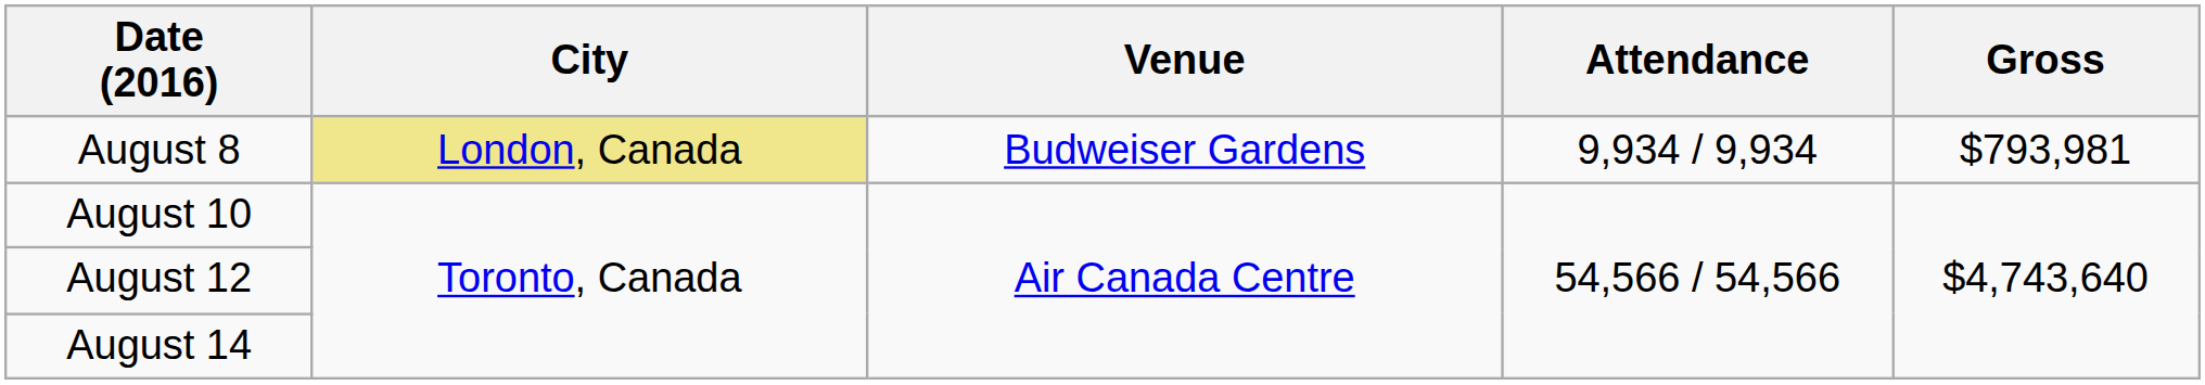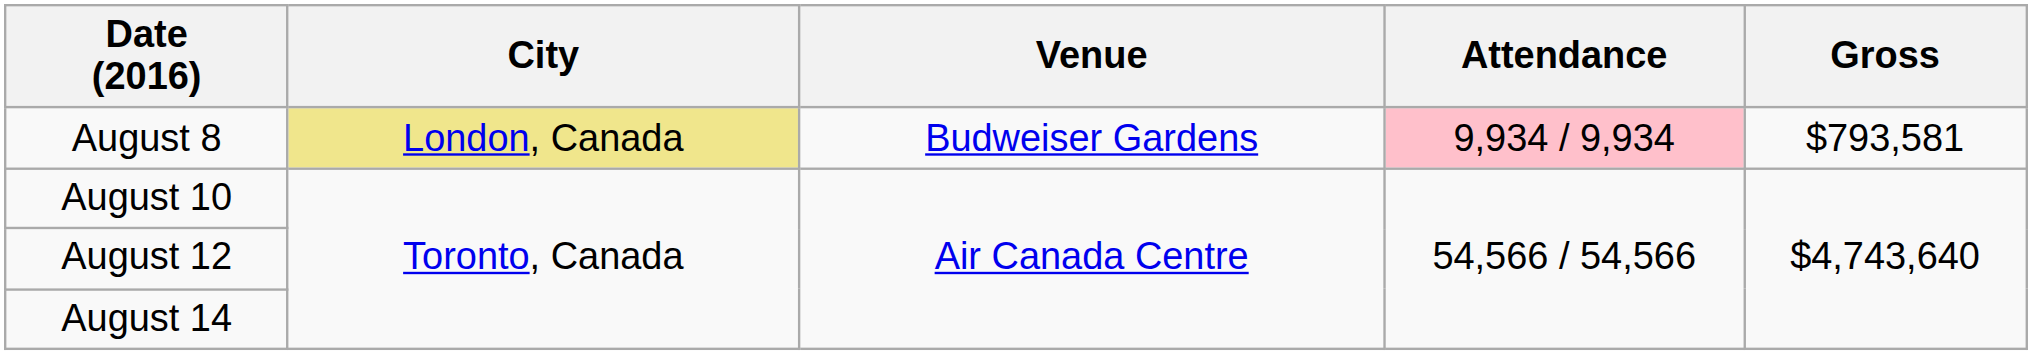 <table class="wikitable plainrowheaders" style="text-align:center;">
 <tr>
 <th scope="col" style="width:7em;">Date<br>(2016)</th>
 <th scope="col" style="width:13em;">City</th>
 <th scope="col" style="width:15em;">Venue</th>
 <th scope="col" style="width:9em;">Attendance</th>
 <th scope="col" style="width:7em;">Gross</th>
 </tr>
 <tr>
 <td>August 8</td>
 <td style="background: khaki;"><a href='#'>London</a>, Canada</td>
 <td><a href='#'>Budweiser Gardens</a></td>
-<td>9,934 / 9,934</td>
-<td>$793,981</td>
+<td style="background: pink;">9,934 / 9,934</td>
+<td>$793,581</td>
 </tr>
 <tr>
 <td>August 10</td>
 <td rowspan="3"><a href='#'>Toronto</a>, Canada</td>
 <td rowspan="3"><a href='#'>Air Canada Centre</a></td>
 <td rowspan="3">54,566 / 54,566</td>
 <td rowspan="3">$4,743,640</td>
 </tr>
 <tr>
 <td>August 12</td>
 </tr>
 <tr>
 <td>August 14</td>
 </tr>
 </table>
